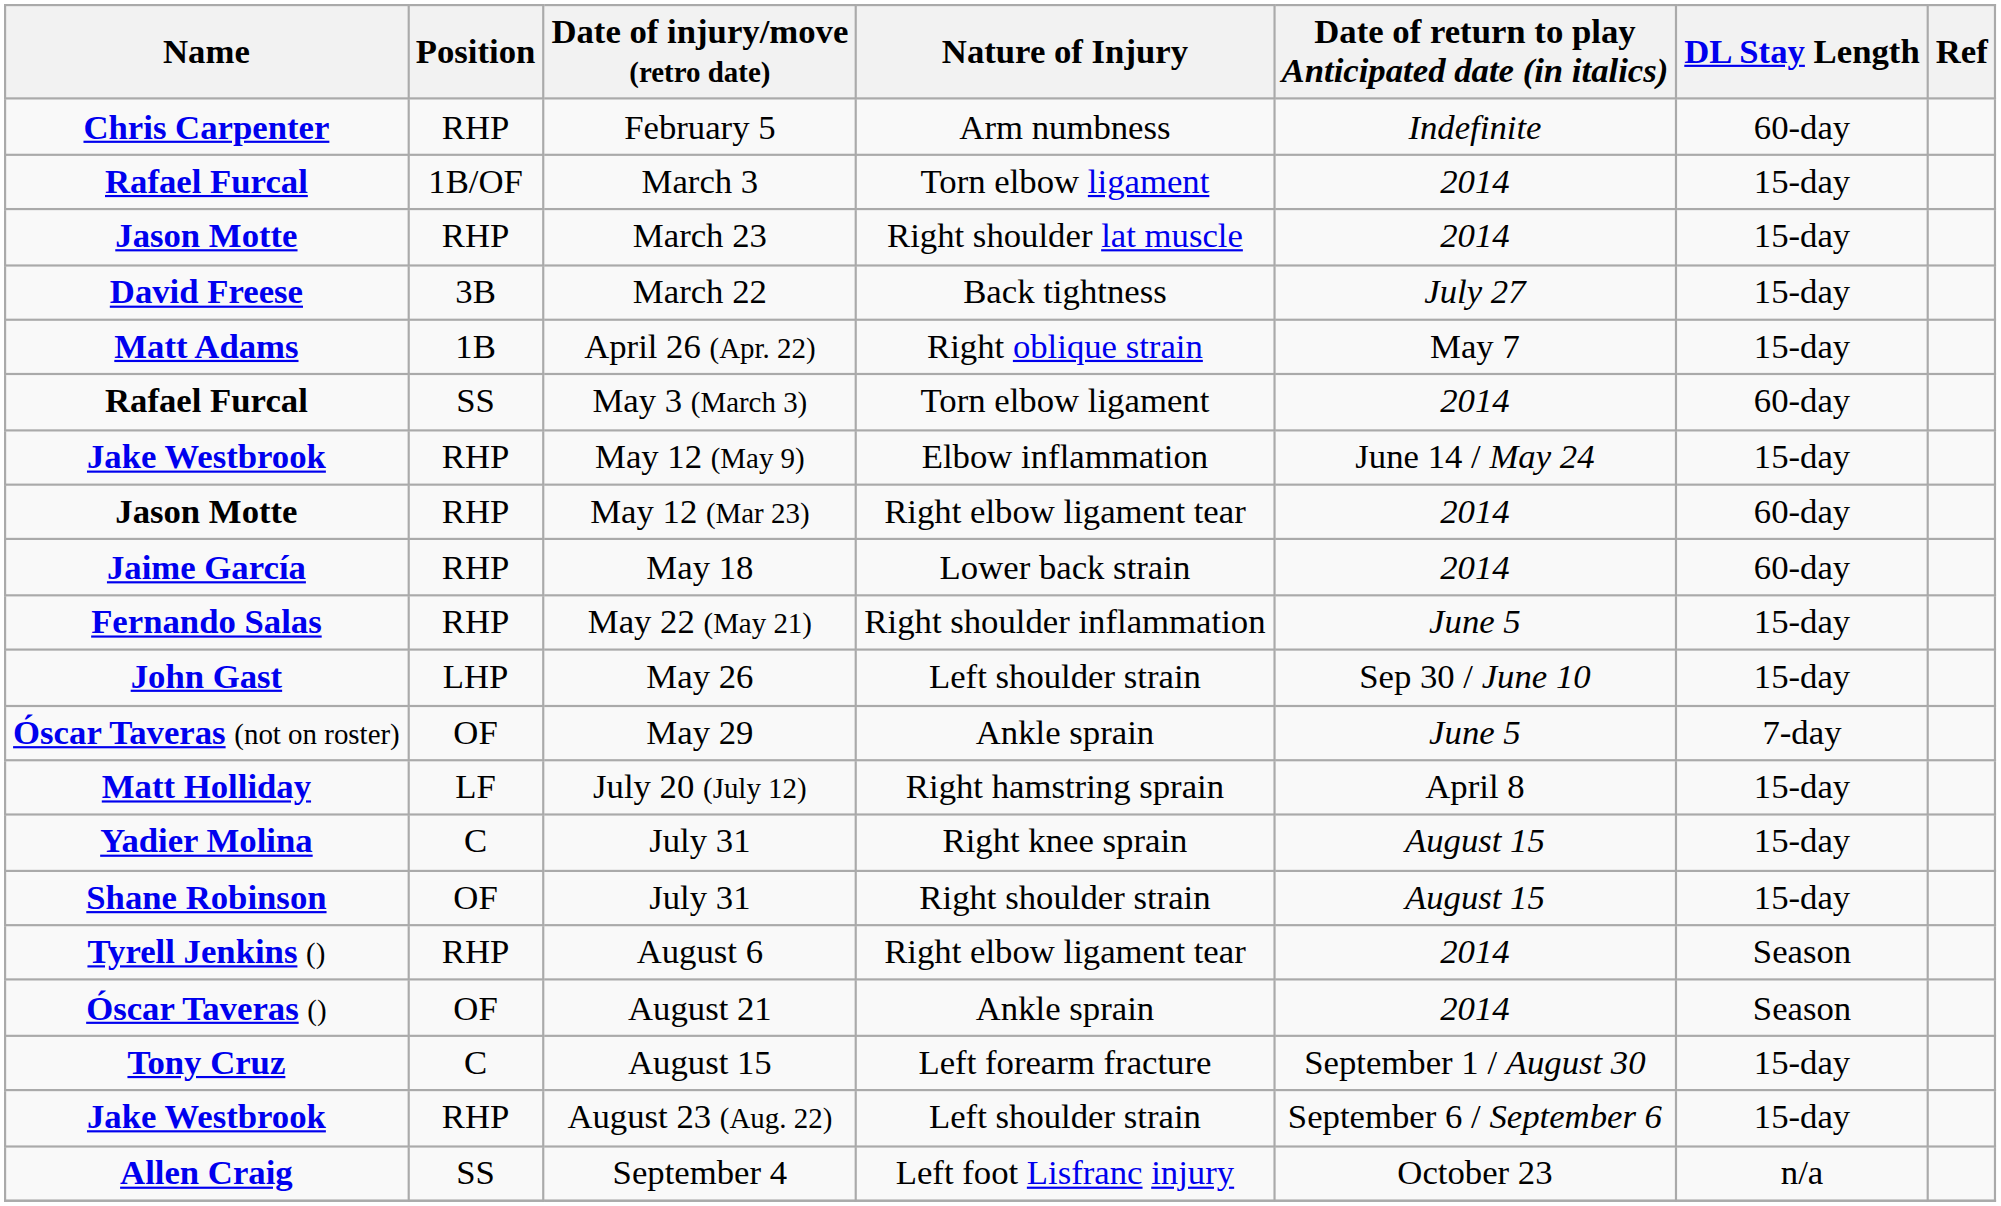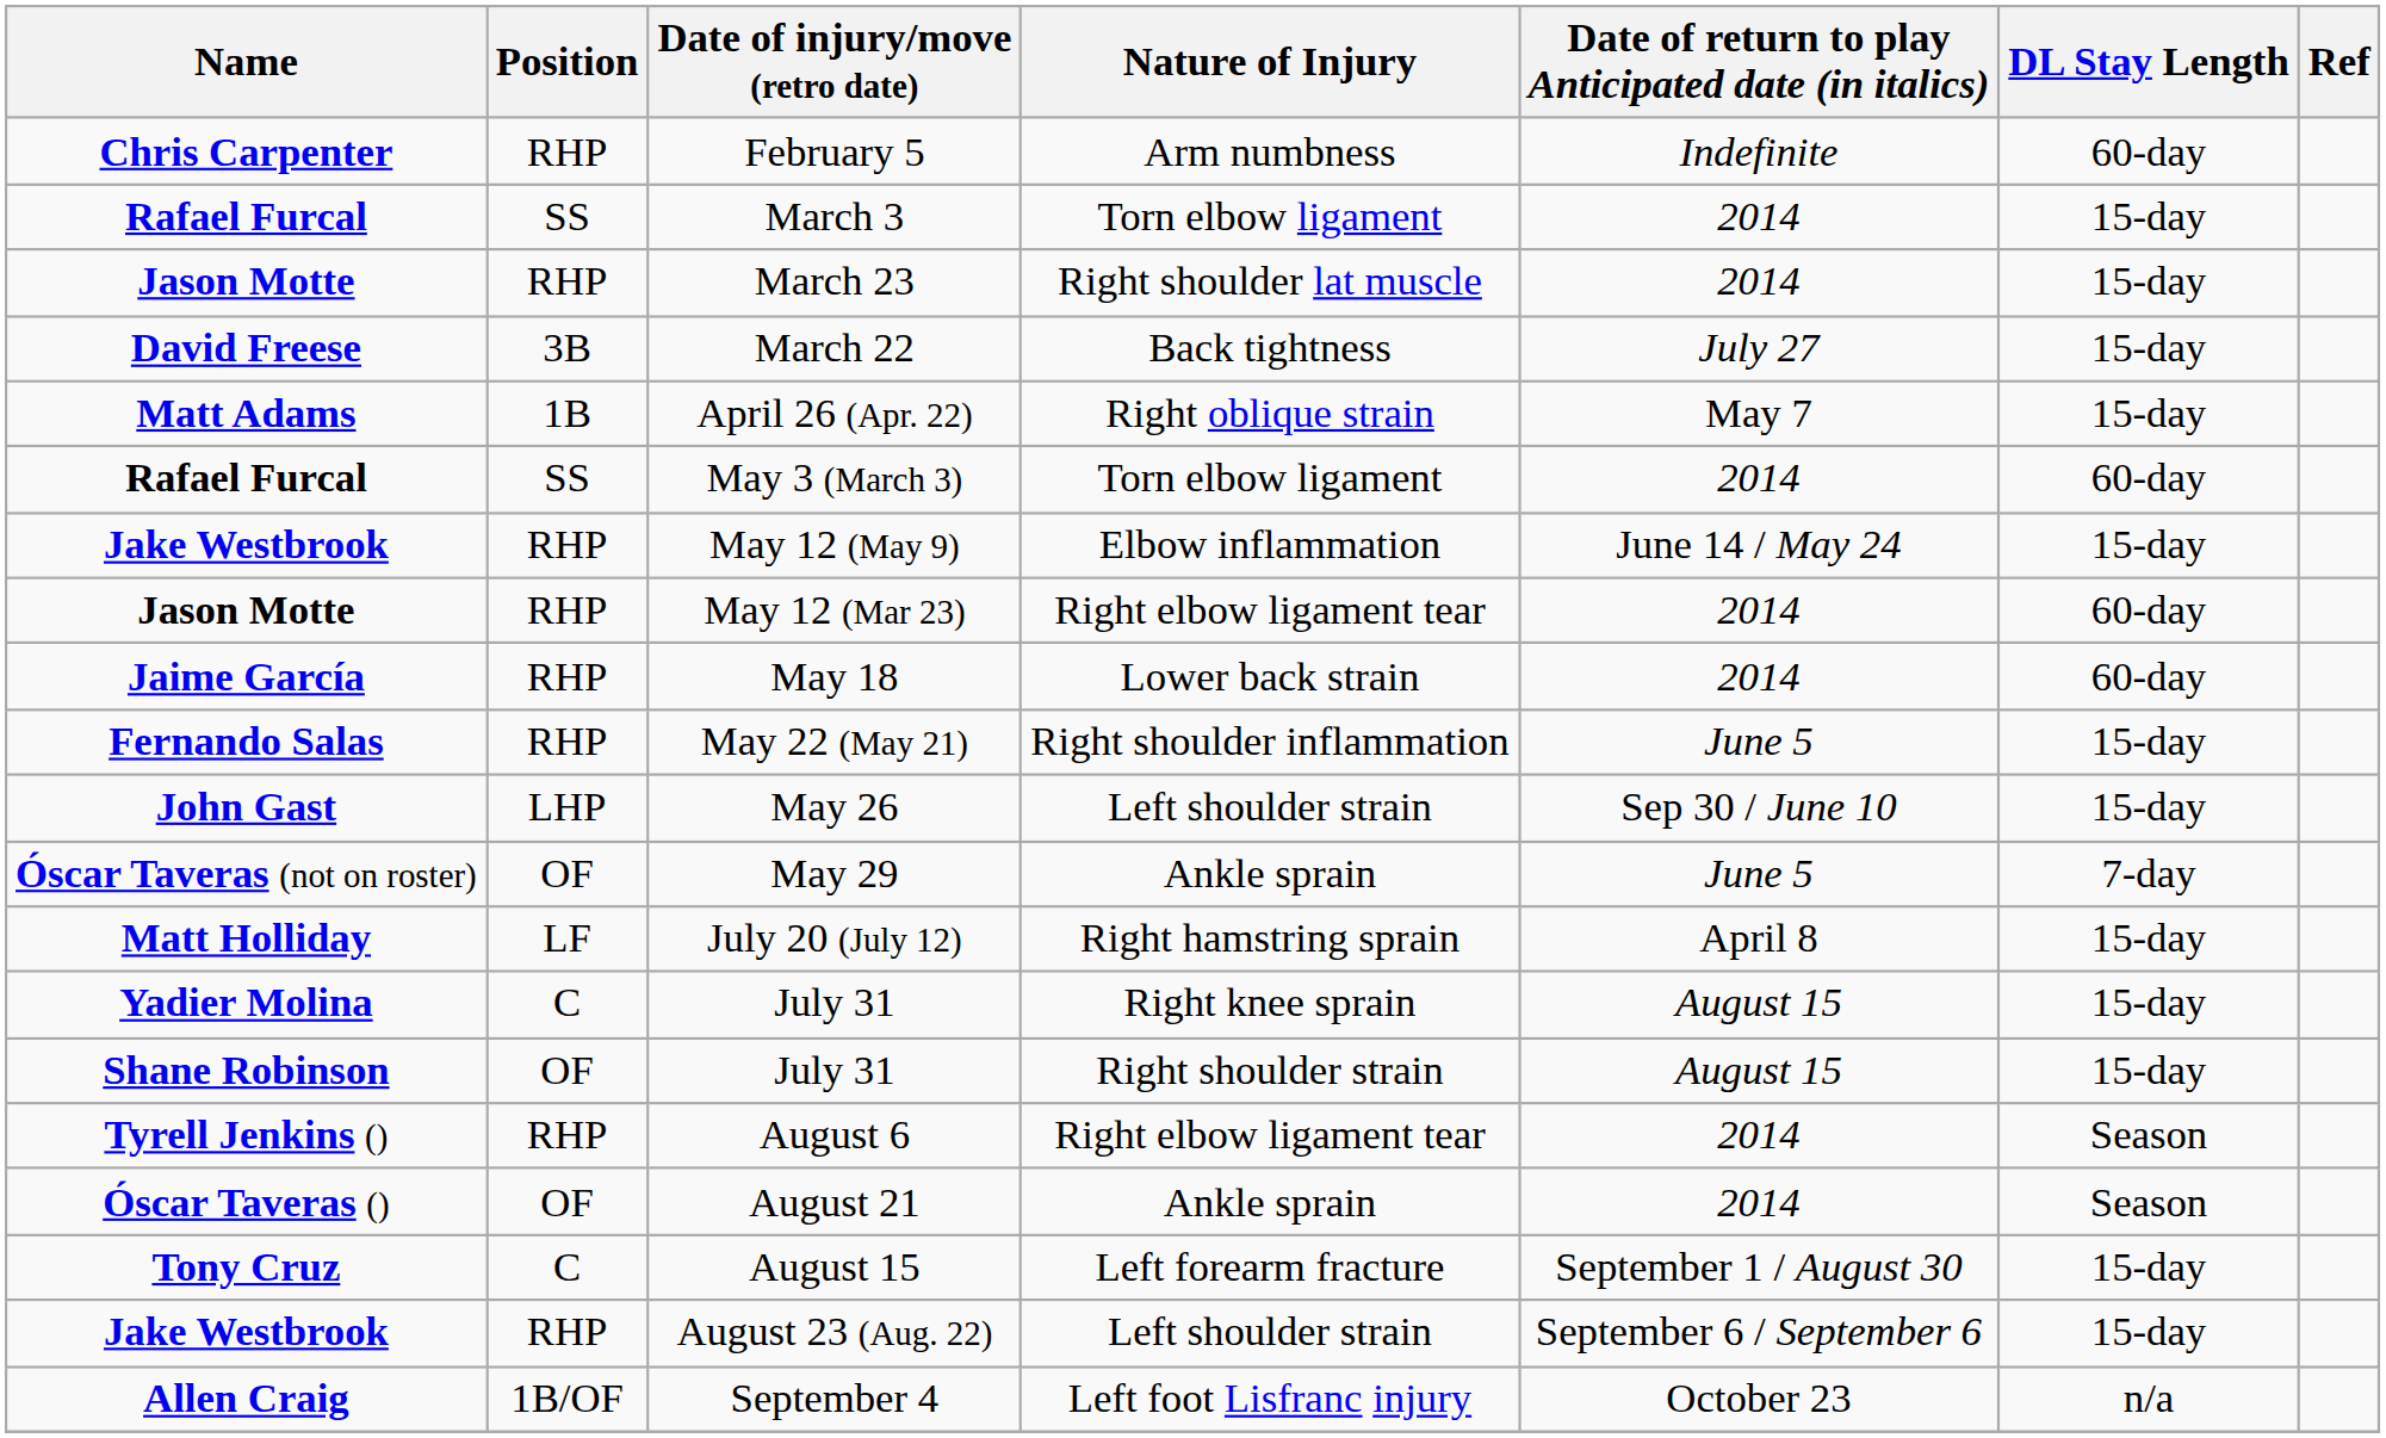 <table class="wikitable collapsible" style="text-align:center;">
 <tr>
 <th>Name</th>
 <th>Position</th>
 <th>Date of injury/move <br><small>(retro date)</small></th>
 <th>Nature of Injury</th>
 <th>Date of return to play<br><em>Anticipated date (in italics)</em><br></th>
 <th><a href='#'>DL Stay</a> Length</th>
 <th>Ref</th>
 </tr>
 <tr>
 <td><strong><a href='#'>Chris Carpenter</a></strong></td>
 <td>RHP</td>
 <td>February 5</td>
 <td>Arm numbness</td>
 <td><em>Indefinite</em></td>
 <td>60-day</td>
 <td></td>
 </tr>
 <tr>
 <td><strong><a href='#'>Rafael Furcal</a></strong></td>
-<td>1B/OF</td>
+<td>SS</td>
 <td>March 3</td>
 <td>Torn elbow <a href='#'>ligament</a></td>
 <td><em>2014</em></td>
 <td>15-day</td>
 <td></td>
 </tr>
 <tr>
 <td><strong><a href='#'>Jason Motte</a></strong></td>
 <td>RHP</td>
 <td>March 23</td>
 <td>Right shoulder <a href='#'>lat muscle</a></td>
 <td><em>2014</em></td>
 <td>15-day</td>
 <td></td>
 </tr>
 <tr>
 <td><strong><a href='#'>David Freese</a></strong></td>
 <td>3B</td>
 <td>March 22</td>
 <td>Back tightness</td>
 <td><em>July 27</em></td>
 <td>15-day</td>
 <td></td>
 </tr>
 <tr>
 <td><strong><a href='#'>Matt Adams</a></strong></td>
 <td>1B</td>
 <td>April 26 <small>(Apr. 22)</small></td>
 <td>Right <a href='#'>oblique strain</a></td>
 <td>May 7</td>
 <td>15-day</td>
 <td></td>
 </tr>
 <tr>
 <td><strong>Rafael Furcal</strong></td>
 <td>SS</td>
 <td>May 3 <small>(March 3)</small></td>
 <td>Torn elbow ligament</td>
 <td><em>2014</em></td>
 <td>60-day</td>
 <td></td>
 </tr>
 <tr>
 <td><strong><a href='#'>Jake Westbrook</a></strong></td>
 <td>RHP</td>
 <td>May 12 <small>(May 9)</small></td>
 <td>Elbow inflammation</td>
 <td>June 14 / <em>May 24</em></td>
 <td>15-day</td>
 <td></td>
 </tr>
 <tr>
 <td><strong>Jason Motte</strong></td>
 <td>RHP</td>
 <td>May 12 <small>(Mar 23)</small></td>
 <td>Right elbow ligament tear</td>
 <td><em>2014</em></td>
 <td>60-day</td>
 <td></td>
 </tr>
 <tr>
 <td><strong><a href='#'>Jaime García</a></strong></td>
 <td>RHP</td>
 <td>May 18</td>
 <td>Lower back strain</td>
 <td><em>2014</em></td>
 <td>60-day</td>
 <td></td>
 </tr>
 <tr>
 <td><strong><a href='#'>Fernando Salas</a></strong></td>
 <td>RHP</td>
 <td>May 22 <small>(May 21)</small></td>
 <td>Right shoulder inflammation</td>
 <td><em>June 5</em></td>
 <td>15-day</td>
 <td></td>
 </tr>
 <tr>
 <td><strong><a href='#'>John Gast</a></strong></td>
 <td>LHP</td>
 <td>May 26</td>
 <td>Left shoulder strain</td>
 <td>Sep 30 / <em>June 10</em></td>
 <td>15-day</td>
 <td></td>
 </tr>
 <tr>
 <td><strong><a href='#'>Óscar Taveras</a></strong> <small>(not on roster)</small></td>
 <td>OF</td>
 <td>May 29</td>
 <td>Ankle sprain</td>
 <td><em>June 5</em></td>
 <td>7-day</td>
 <td></td>
 </tr>
 <tr>
 <td><strong><a href='#'>Matt Holliday</a></strong></td>
 <td>LF</td>
 <td>July 20 <small>(July 12)</small></td>
 <td>Right hamstring sprain</td>
 <td>April 8</td>
 <td>15-day</td>
 <td></td>
 </tr>
 <tr>
 <td><strong><a href='#'>Yadier Molina</a></strong></td>
 <td>C</td>
 <td>July 31</td>
 <td>Right knee sprain</td>
 <td><em>August 15</em></td>
 <td>15-day</td>
 <td></td>
 </tr>
 <tr>
 <td><strong><a href='#'>Shane Robinson</a></strong></td>
 <td>OF</td>
 <td>July 31</td>
 <td>Right shoulder strain</td>
 <td><em>August 15</em></td>
 <td>15-day</td>
 <td></td>
 </tr>
 <tr>
 <td><strong><a href='#'>Tyrell Jenkins</a></strong> <small>()</small></td>
 <td>RHP</td>
 <td>August 6</td>
 <td>Right elbow ligament tear</td>
 <td><em>2014</em></td>
 <td>Season</td>
 <td></td>
 </tr>
 <tr>
 <td><strong><a href='#'>Óscar Taveras</a></strong> <small>()</small></td>
 <td>OF</td>
 <td>August 21</td>
 <td>Ankle sprain</td>
 <td><em>2014</em></td>
 <td>Season</td>
 <td></td>
 </tr>
 <tr>
 <td><strong><a href='#'>Tony Cruz</a></strong></td>
 <td>C</td>
 <td>August 15</td>
 <td>Left forearm fracture</td>
 <td>September 1 / <em>August 30</em></td>
 <td>15-day</td>
 <td></td>
 </tr>
 <tr>
 <td><strong><a href='#'>Jake Westbrook</a></strong></td>
 <td>RHP</td>
 <td>August 23 <small>(Aug. 22)</small></td>
 <td>Left shoulder strain</td>
 <td>September 6 / <em>September 6</em></td>
 <td>15-day</td>
 <td></td>
 </tr>
 <tr>
 <td><strong><a href='#'>Allen Craig</a></strong></td>
-<td>SS</td>
+<td>1B/OF</td>
 <td>September 4</td>
 <td>Left foot <a href='#'>Lisfranc</a> <a href='#'>injury</a></td>
 <td>October 23</td>
 <td>n/a</td>
 <td></td>
 </tr>
 <tr>
 </tr>
 </table>
